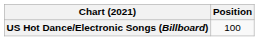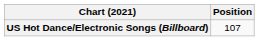 <table class="wikitable plainrowheaders" style="text-align:center">
 <tr>
 <th scope="col">Chart (2021)</th>
 <th scope="col">Position</th>
 </tr>
 <tr>
 <th scope="row">US Hot Dance/Electronic Songs (<em>Billboard</em>)</th>
-<td>100</td>
+<td>107</td>
 </tr>
 </table>
